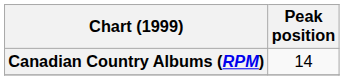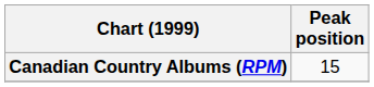 <table class="wikitable sortable plainrowheaders" style="text-align:center">
 <tr>
 <th scope="col">Chart (1999)</th>
 <th scope="col">Peak<br> position</th>
 </tr>
 <tr>
 <th scope="row">Canadian Country Albums (<em><a href='#'>RPM</a></em>)</th>
-<td>14</td>
+<td>15</td>
 </tr>
 <tr>
 </tr>
 <tr>
 </tr>
 </table>
